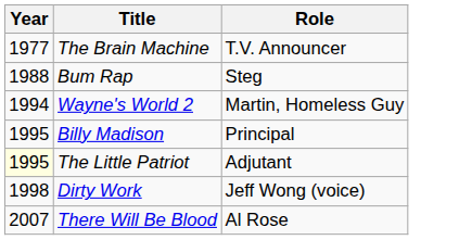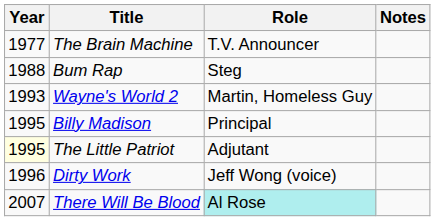 <table class="wikitable sortable">
 <tr>
 <th>Year</th>
 <th>Title</th>
 <th>Role</th>
+<th class="unsortable">Notes</th>
 </tr>
 <tr>
 <td>1977</td>
 <td><em>The Brain Machine </em></td>
 <td>T.V. Announcer</td>
+<td></td>
 </tr>
 <tr>
 <td>1988</td>
 <td><em>Bum Rap </em></td>
 <td>Steg</td>
+<td></td>
 </tr>
 <tr>
-<td>1994</td>
+<td>1993</td>
 <td><em><a href='#'>Wayne's World 2 </a></em></td>
 <td>Martin, Homeless Guy</td>
+<td></td>
 </tr>
 <tr>
 <td>1995</td>
 <td><em><a href='#'>Billy Madison</a></em></td>
 <td>Principal</td>
+<td></td>
 </tr>
 <tr>
 <td style="background: lightyellow;">1995</td>
 <td><em>The Little Patriot</em></td>
 <td>Adjutant</td>
+<td></td>
 </tr>
 <tr>
-<td>1998</td>
+<td>1996</td>
 <td><em><a href='#'>Dirty Work</a></em></td>
 <td>Jeff Wong (voice)</td>
+<td></td>
 </tr>
 <tr>
 <td>2007</td>
 <td><em><a href='#'>There Will Be Blood</a></em></td>
-<td>Al Rose</td>
+<td style="background: paleturquoise;">Al Rose</td>
+<td></td>
 </tr>
 </table>
